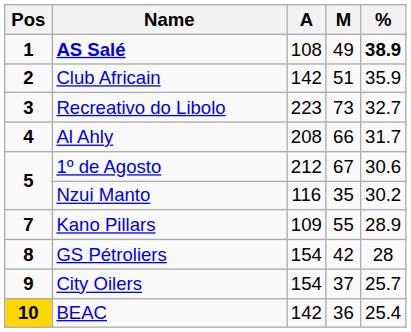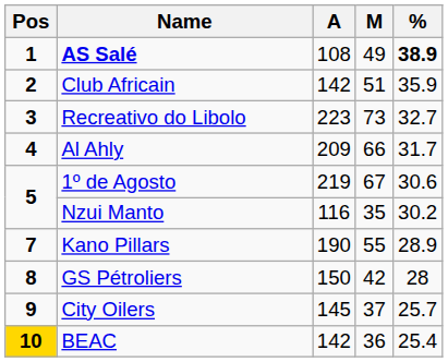 <table class="wikitable" style="text-align:center; font-size:90%;">
 <tr>
 <th width=30px>Pos</th>
 <th width=175px>Name</th>
 <th width=20px>A</th>
 <th width=20px>M</th>
 <th width=25px>%</th>
 </tr>
 <tr>
 <td><strong>1</strong></td>
 <td align=left> <strong><a href='#'>AS Salé</a></strong></td>
 <td>108</td>
 <td>49</td>
 <td><strong>38.9</strong></td>
 </tr>
 <tr>
 <td><strong>2</strong></td>
 <td align=left> <a href='#'>Club Africain</a></td>
 <td>142</td>
 <td>51</td>
 <td>35.9</td>
 </tr>
 <tr>
 <td><strong>3</strong></td>
 <td align=left> <a href='#'>Recreativo do Libolo</a></td>
 <td>223</td>
 <td>73</td>
 <td>32.7</td>
 </tr>
 <tr>
 <td><strong>4</strong></td>
 <td align=left> <a href='#'>Al Ahly</a></td>
-<td>208</td>
+<td>209</td>
 <td>66</td>
 <td>31.7</td>
 </tr>
 <tr>
 <td rowspan=2><strong>5</strong></td>
 <td align=left> <a href='#'>1º de Agosto</a></td>
-<td>212</td>
+<td>219</td>
 <td>67</td>
 <td>30.6</td>
 </tr>
 <tr>
 <td align=left> <a href='#'>Nzui Manto</a></td>
 <td>116</td>
 <td>35</td>
 <td>30.2</td>
 </tr>
 <tr>
 <td><strong>7</strong></td>
 <td align=left> <a href='#'>Kano Pillars</a></td>
-<td>109</td>
+<td>190</td>
 <td>55</td>
 <td>28.9</td>
 </tr>
 <tr>
 <td><strong>8</strong></td>
 <td align=left> <a href='#'>GS Pétroliers</a></td>
-<td>154</td>
+<td>150</td>
 <td>42</td>
 <td>28</td>
 </tr>
 <tr>
 <td><strong>9</strong></td>
 <td align=left> <a href='#'>City Oilers</a></td>
-<td>154</td>
+<td>145</td>
 <td>37</td>
 <td>25.7</td>
 </tr>
 <tr>
 <td style="background: gold;"><strong>10</strong></td>
 <td align=left> <a href='#'>BEAC</a></td>
 <td>142</td>
 <td>36</td>
 <td>25.4</td>
 </tr>
 </table>
